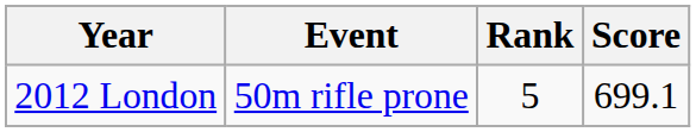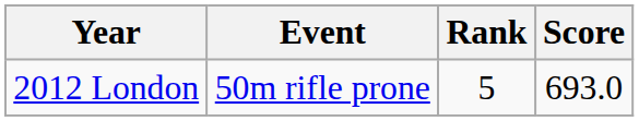 <table class="wikitable">
 <tr>
 <th>Year</th>
 <th>Event</th>
 <th>Rank</th>
 <th>Score</th>
 </tr>
 <tr>
 <td align="center"><a href='#'>2012 London</a></td>
 <td align="center"><a href='#'>50m rifle prone</a></td>
 <td align="center">5</td>
-<td align="center">699.1</td>
+<td align="center">693.0</td>
 </tr>
 </table>
